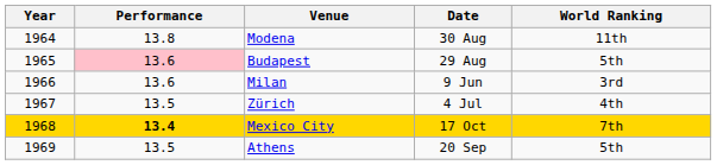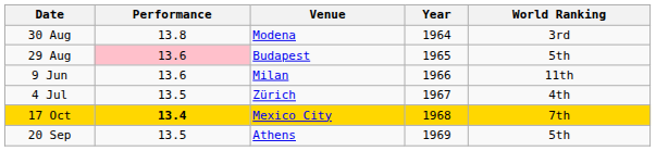 <table class="wikitable" width=50% style="font-size:90%; text-align:center;">
 <tr>
-<th>Year</th>
+<th>Date</th>
 <th>Performance</th>
 <th>Venue</th>
-<th>Date</th>
+<th>Year</th>
 <th>World Ranking</th>
 </tr>
 <tr>
-<td>1964</td>
+<td>30 Aug</td>
 <td>13.8</td>
 <td align=left> <a href='#'>Modena</a></td>
-<td>30 Aug</td>
+<td>1964</td>
+<td>3rd</td>
+</tr>
+<tr>
+<td>29 Aug</td>
+<td style="background: pink;">13.6</td>
+<td align=left> <a href='#'>Budapest</a></td>
+<td>1965</td>
+<td>5th</td>
+</tr>
+<tr>
+<td>9 Jun</td>
+<td>13.6</td>
+<td align=left> <a href='#'>Milan</a></td>
+<td>1966</td>
 <td>11th</td>
 </tr>
 <tr>
-<td>1965</td>
-<td style="background: pink;">13.6</td>
-<td align=left> <a href='#'>Budapest</a></td>
-<td>29 Aug</td>
-<td>5th</td>
-</tr>
-<tr>
-<td>1966</td>
-<td>13.6</td>
-<td align=left> <a href='#'>Milan</a></td>
-<td>9 Jun</td>
-<td>3rd</td>
-</tr>
-<tr>
-<td>1967</td>
+<td>4 Jul</td>
 <td>13.5</td>
 <td align=left> <a href='#'>Zürich</a></td>
-<td>4 Jul</td>
+<td>1967</td>
 <td>4th</td>
 </tr>
 <tr bgcolor=gold>
-<td>1968</td>
+<td>17 Oct</td>
 <td><strong>13.4</strong></td>
 <td align=left> <a href='#'>Mexico City</a></td>
-<td>17 Oct</td>
+<td>1968</td>
 <td>7th</td>
 </tr>
 <tr>
-<td>1969</td>
+<td>20 Sep</td>
 <td>13.5</td>
 <td align=left> <a href='#'>Athens</a></td>
-<td>20 Sep</td>
+<td>1969</td>
 <td>5th</td>
 </tr>
 </table>
